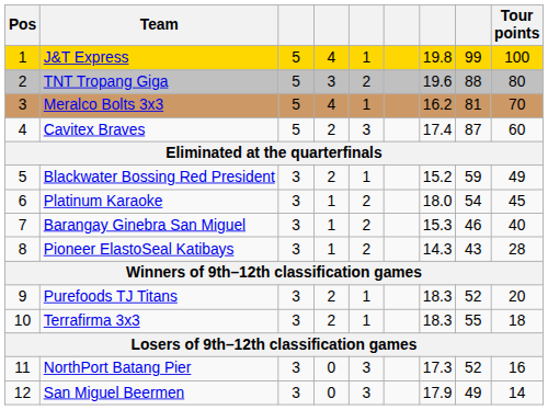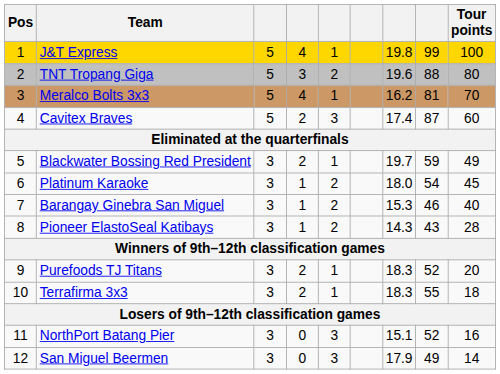 <table class="wikitable" style="text-align:center">
 <tr>
 <th width=30>Pos</th>
 <th width=180>Team</th>
 <th width=30></th>
 <th width=30></th>
 <th width=30></th>
 <th width=30></th>
 <th width=30></th>
 <th width=30></th>
 <th width=30>Tour points</th>
 </tr>
 <tr bgcolor=gold>
 <td>1</td>
 <td align=left><a href='#'>J&T Express</a></td>
 <td>5</td>
 <td>4</td>
 <td>1</td>
 <td></td>
 <td>19.8</td>
 <td>99</td>
 <td>100</td>
 </tr>
 <tr bgcolor=silver>
 <td>2</td>
 <td align=left><a href='#'>TNT Tropang Giga</a></td>
 <td>5</td>
 <td>3</td>
 <td>2</td>
 <td></td>
 <td>19.6</td>
 <td>88</td>
 <td>80</td>
 </tr>
 <tr bgcolor=cc9966>
 <td>3</td>
 <td align=left><a href='#'>Meralco Bolts 3x3</a></td>
 <td>5</td>
 <td>4</td>
 <td>1</td>
 <td></td>
 <td>16.2</td>
 <td>81</td>
 <td>70</td>
 </tr>
 <tr>
 <td>4</td>
 <td align=left><a href='#'>Cavitex Braves</a></td>
 <td>5</td>
 <td>2</td>
 <td>3</td>
 <td></td>
 <td>17.4</td>
 <td>87</td>
 <td>60</td>
 </tr>
 <tr>
 <th colspan=9>Eliminated at the quarterfinals</th>
 </tr>
 <tr>
 <td>5</td>
 <td align=left nowrap><a href='#'>Blackwater Bossing Red President</a></td>
 <td>3</td>
 <td>2</td>
 <td>1</td>
 <td></td>
-<td>15.2</td>
+<td>19.7</td>
 <td>59</td>
 <td>49</td>
 </tr>
 <tr>
 <td>6</td>
 <td align=left><a href='#'>Platinum Karaoke</a></td>
 <td>3</td>
 <td>1</td>
 <td>2</td>
 <td></td>
 <td>18.0</td>
 <td>54</td>
 <td>45</td>
 </tr>
 <tr>
 <td>7</td>
 <td align=left><a href='#'>Barangay Ginebra San Miguel</a></td>
 <td>3</td>
 <td>1</td>
 <td>2</td>
 <td></td>
 <td>15.3</td>
 <td>46</td>
 <td>40</td>
 </tr>
 <tr>
 <td>8</td>
 <td align=left><a href='#'>Pioneer ElastoSeal Katibays</a></td>
 <td>3</td>
 <td>1</td>
 <td>2</td>
 <td></td>
 <td>14.3</td>
 <td>43</td>
 <td>28</td>
 </tr>
 <tr>
 <th colspan=9>Winners of 9th–12th classification games</th>
 </tr>
 <tr>
 <td>9</td>
 <td align=left><a href='#'>Purefoods TJ Titans</a></td>
 <td>3</td>
 <td>2</td>
 <td>1</td>
 <td></td>
 <td>18.3</td>
 <td>52</td>
 <td>20</td>
 </tr>
 <tr>
 <td>10</td>
 <td align=left><a href='#'>Terrafirma 3x3</a></td>
 <td>3</td>
 <td>2</td>
 <td>1</td>
 <td></td>
 <td>18.3</td>
 <td>55</td>
 <td>18</td>
 </tr>
 <tr>
 <th colspan=9>Losers of 9th–12th classification games</th>
 </tr>
 <tr>
 <td>11</td>
 <td align=left><a href='#'>NorthPort Batang Pier</a></td>
 <td>3</td>
 <td>0</td>
 <td>3</td>
 <td></td>
-<td>17.3</td>
+<td>15.1</td>
 <td>52</td>
 <td>16</td>
 </tr>
 <tr>
 <td>12</td>
 <td align=left><a href='#'>San Miguel Beermen</a></td>
 <td>3</td>
 <td>0</td>
 <td>3</td>
 <td></td>
 <td>17.9</td>
 <td>49</td>
 <td>14</td>
 </tr>
 </table>
